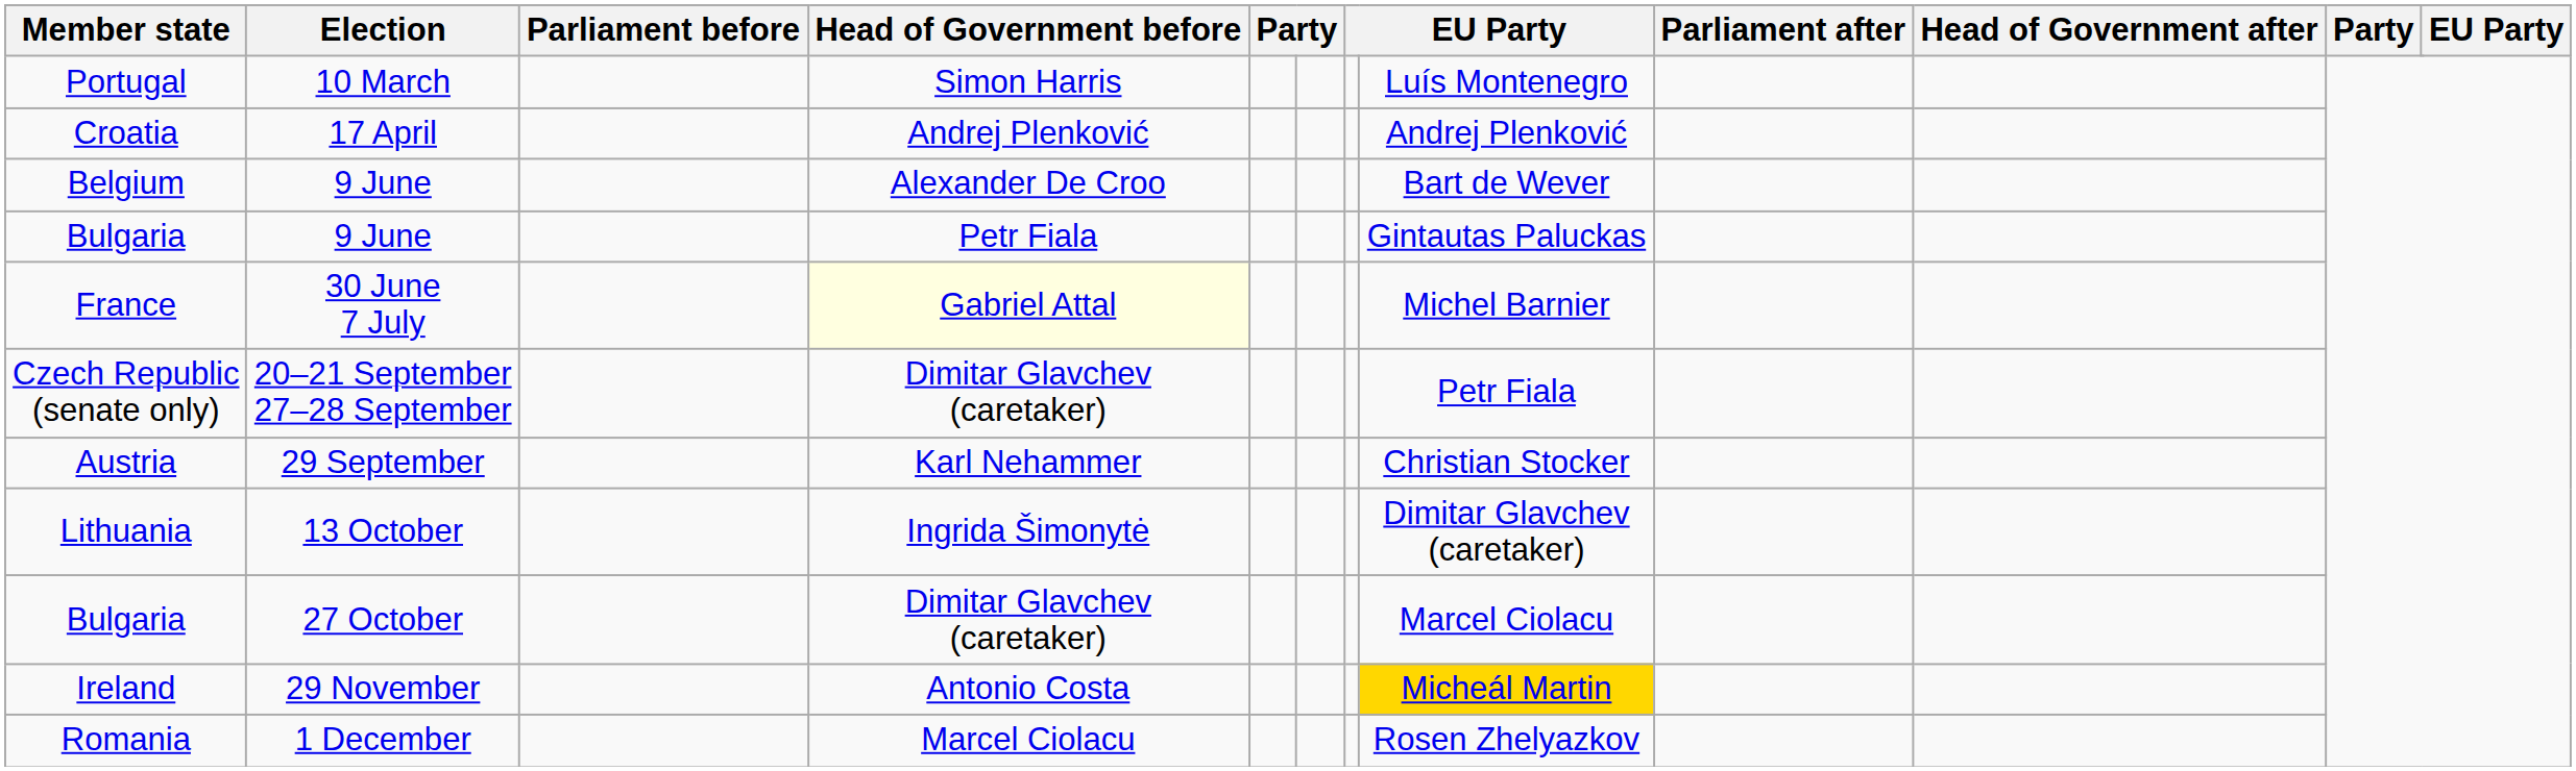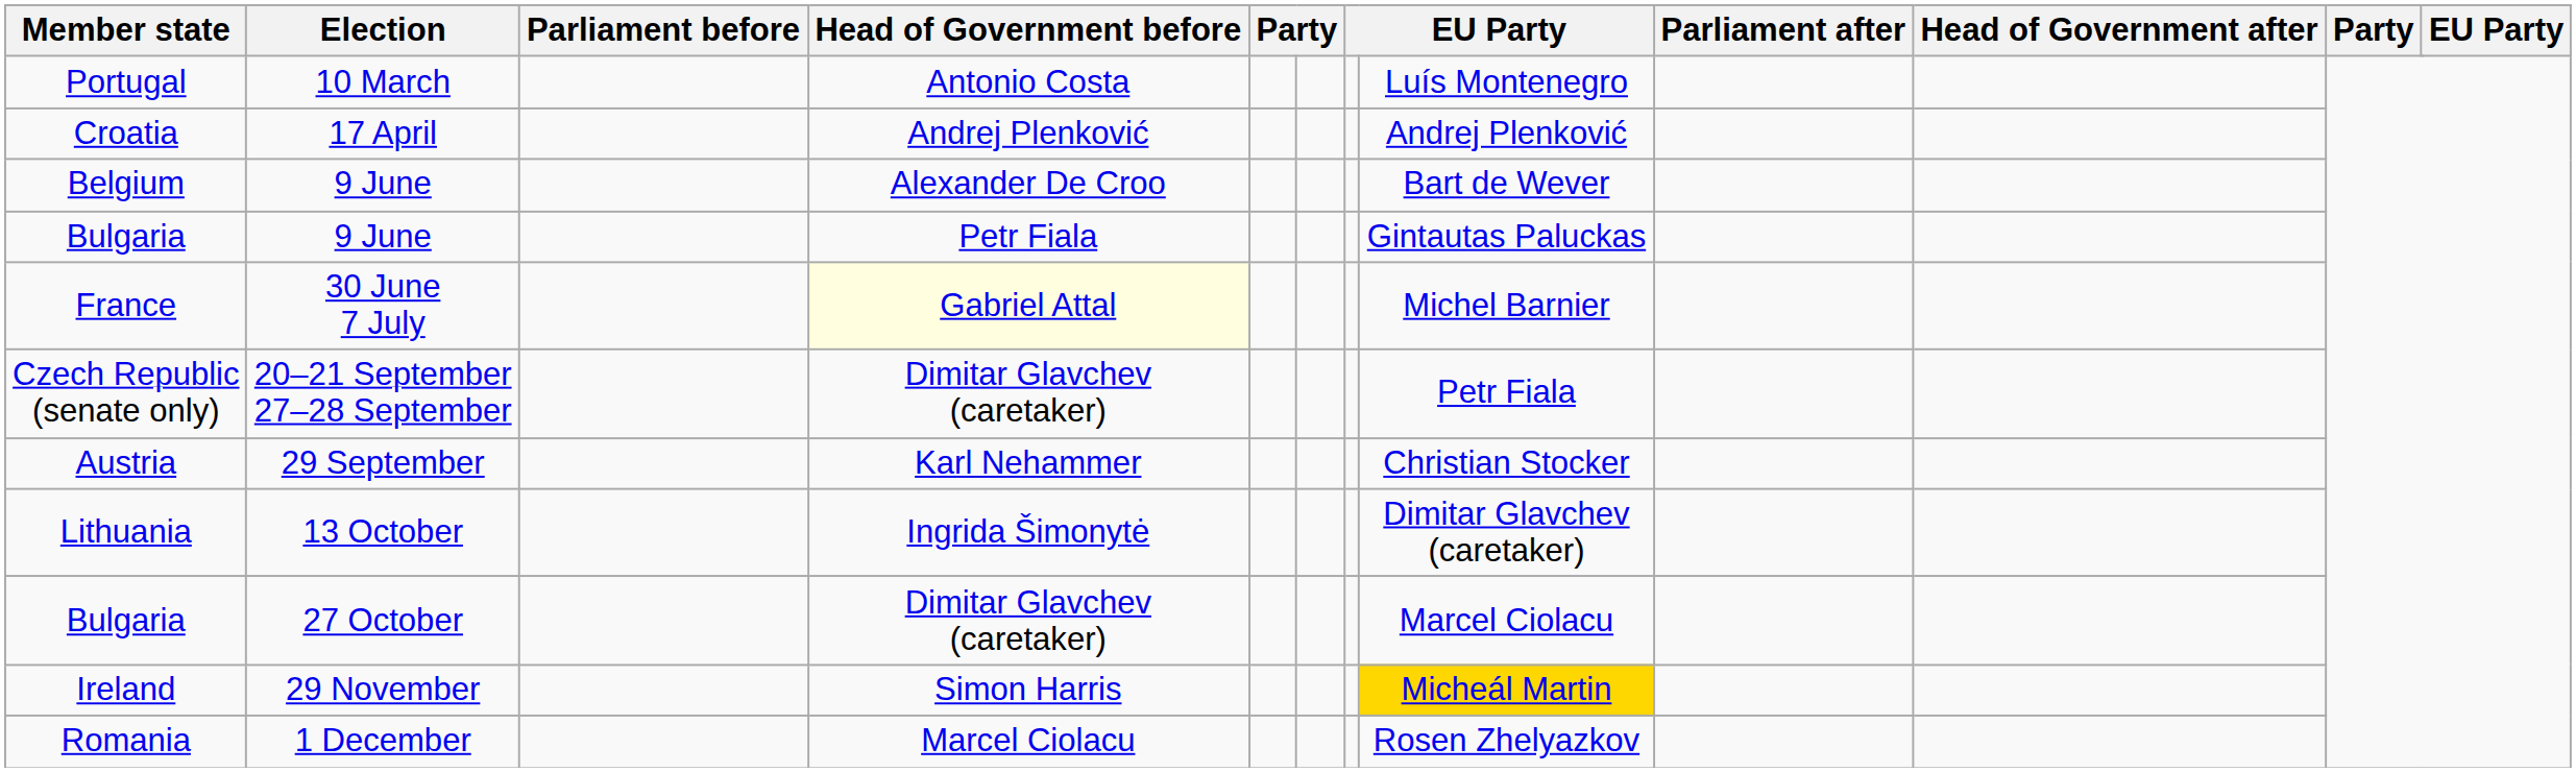 <table class="wikitable" style="text-align:center;">
 <tr>
 <th>Member state</th>
 <th>Election</th>
 <th>Parliament before</th>
 <th>Head of Government before</th>
 <th colspan="2">Party</th>
 <th colspan="2">EU Party</th>
 <th>Parliament after</th>
 <th>Head of Government after</th>
 <th colspan="2">Party</th>
 <th colspan="2">EU Party</th>
 </tr>
 <tr>
 <td><a href='#'>Portugal</a></td>
 <td><a href='#'>10 March</a></td>
 <td></td>
-<td><a href='#'>Simon Harris</a></td>
+<td><a href='#'>Antonio Costa</a></td>
 <td></td>
 <td></td>
 <td></td>
 <td><a href='#'>Luís Montenegro</a></td>
 <td></td>
 <td></td>
 </tr>
 <tr>
 <td><a href='#'>Croatia</a></td>
 <td><a href='#'>17 April</a></td>
 <td></td>
 <td><a href='#'>Andrej Plenković</a></td>
 <td></td>
 <td></td>
 <td></td>
 <td><a href='#'>Andrej Plenković</a></td>
 <td></td>
 <td></td>
 </tr>
 <tr>
 <td><a href='#'>Belgium</a></td>
 <td><a href='#'>9 June</a></td>
 <td></td>
 <td><a href='#'>Alexander De Croo</a></td>
 <td></td>
 <td></td>
 <td></td>
 <td><a href='#'>Bart de Wever</a></td>
 <td></td>
 <td></td>
 </tr>
 <tr>
 <td><a href='#'>Bulgaria</a></td>
 <td><a href='#'>9 June</a></td>
 <td></td>
 <td><a href='#'>Petr Fiala</a></td>
 <td></td>
 <td></td>
 <td></td>
 <td><a href='#'>Gintautas Paluckas</a></td>
 <td></td>
 <td></td>
 </tr>
 <tr>
 <td><a href='#'>France</a></td>
 <td><a href='#'>30 June<br>7 July</a></td>
 <td></td>
 <td style="background: lightyellow;"><a href='#'>Gabriel Attal</a></td>
 <td></td>
 <td></td>
 <td></td>
 <td><a href='#'>Michel Barnier</a></td>
 <td></td>
 <td></td>
 </tr>
 <tr>
 <td><a href='#'>Czech Republic</a><br>(senate only)</td>
 <td><a href='#'>20–21 September<br>27–28 September</a></td>
 <td></td>
 <td><a href='#'>Dimitar Glavchev</a><br>(caretaker)</td>
 <td></td>
 <td></td>
 <td></td>
 <td><a href='#'>Petr Fiala</a></td>
 <td></td>
 <td></td>
 </tr>
 <tr>
 <td><a href='#'>Austria</a></td>
 <td><a href='#'>29 September</a></td>
 <td></td>
 <td><a href='#'>Karl Nehammer</a></td>
 <td></td>
 <td></td>
 <td></td>
 <td><a href='#'>Christian Stocker</a></td>
 <td></td>
 <td></td>
 </tr>
 <tr>
 <td><a href='#'>Lithuania</a></td>
 <td><a href='#'>13 October</a></td>
 <td></td>
 <td><a href='#'>Ingrida Šimonytė</a></td>
 <td></td>
 <td></td>
 <td></td>
 <td><a href='#'>Dimitar Glavchev</a><br>(caretaker)</td>
 <td></td>
 <td></td>
 </tr>
 <tr>
 <td><a href='#'>Bulgaria</a></td>
 <td><a href='#'>27 October</a></td>
 <td></td>
 <td><a href='#'>Dimitar Glavchev</a><br>(caretaker)</td>
 <td></td>
 <td></td>
 <td></td>
 <td><a href='#'>Marcel Ciolacu</a></td>
 <td></td>
 <td></td>
 </tr>
 <tr>
 <td><a href='#'>Ireland</a></td>
 <td><a href='#'>29 November</a></td>
 <td></td>
-<td><a href='#'>Antonio Costa</a></td>
+<td><a href='#'>Simon Harris</a></td>
 <td></td>
 <td></td>
 <td></td>
 <td style="background: gold;"><a href='#'>Micheál Martin</a></td>
 <td></td>
 <td></td>
 </tr>
 <tr>
 <td><a href='#'>Romania</a></td>
 <td><a href='#'>1 December</a></td>
 <td></td>
 <td><a href='#'>Marcel Ciolacu</a></td>
 <td></td>
 <td></td>
 <td></td>
 <td><a href='#'>Rosen Zhelyazkov</a></td>
 <td></td>
 <td></td>
 </tr>
 </table>
